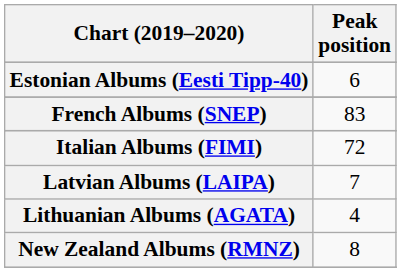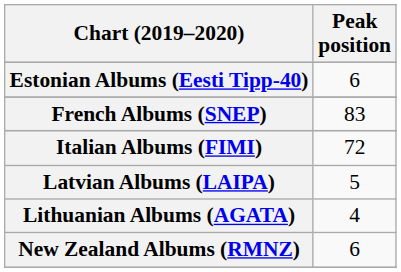 <table class="wikitable sortable plainrowheaders" style="text-align:center">
 <tr>
 <th scope="col">Chart (2019–2020)</th>
 <th scope="col">Peak<br>position</th>
 </tr>
 <tr>
 </tr>
 <tr>
 </tr>
 <tr>
 </tr>
 <tr>
 </tr>
 <tr>
 </tr>
 <tr>
 </tr>
 <tr>
 </tr>
 <tr>
 <th scope="row">Estonian Albums (<a href='#'>Eesti Tipp-40</a>)</th>
 <td>6</td>
 </tr>
 <tr>
 </tr>
 <tr>
 <th scope="row">French Albums (<a href='#'>SNEP</a>)</th>
 <td>83</td>
 </tr>
 <tr>
 </tr>
 <tr>
 </tr>
 <tr>
 <th scope="row">Italian Albums (<a href='#'>FIMI</a>)</th>
 <td>72</td>
 </tr>
 <tr>
 <th scope="row">Latvian Albums (<a href='#'>LAIPA</a>)</th>
-<td>7</td>
+<td>5</td>
 </tr>
 <tr>
 <th scope="row">Lithuanian Albums (<a href='#'>AGATA</a>)</th>
 <td>4</td>
 </tr>
 <tr>
 <th scope="row">New Zealand Albums (<a href='#'>RMNZ</a>)</th>
-<td>8</td>
+<td>6</td>
 </tr>
 <tr>
 </tr>
 <tr>
 </tr>
 <tr>
 </tr>
 <tr>
 </tr>
 <tr>
 </tr>
 <tr>
 </tr>
 <tr>
 </tr>
 <tr>
 </tr>
 <tr>
 </tr>
 <tr>
 </tr>
 </table>
